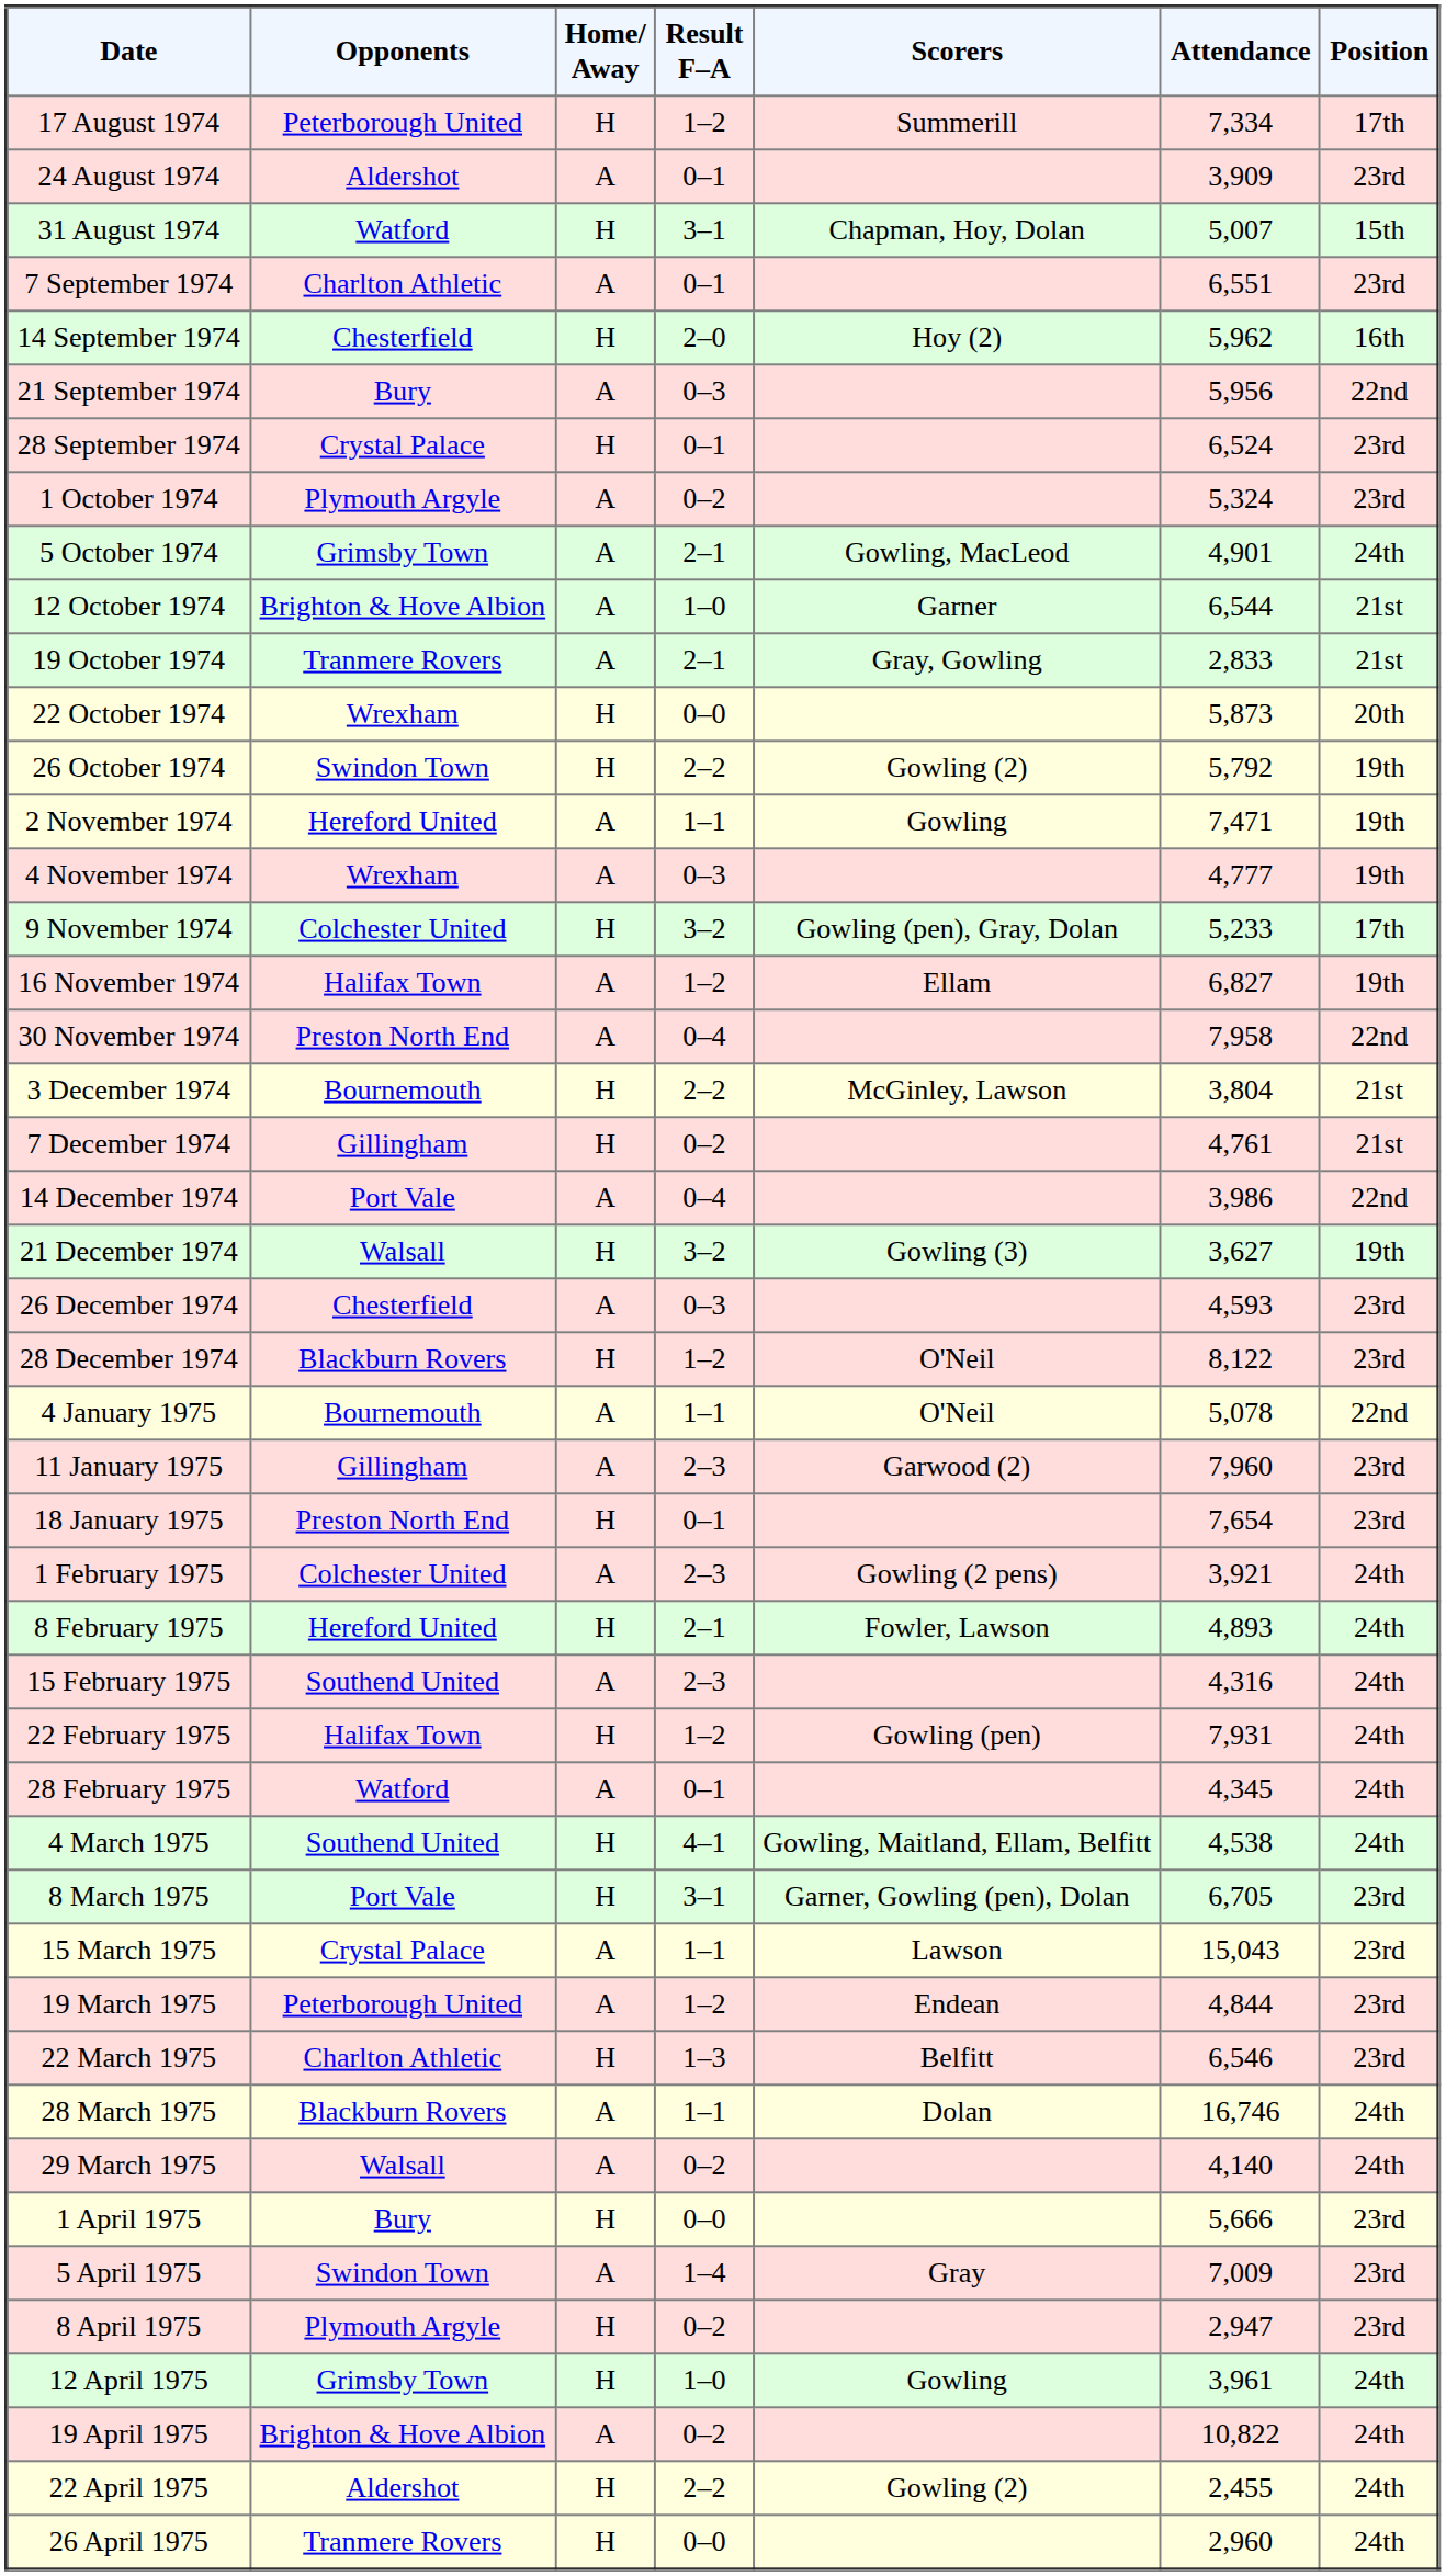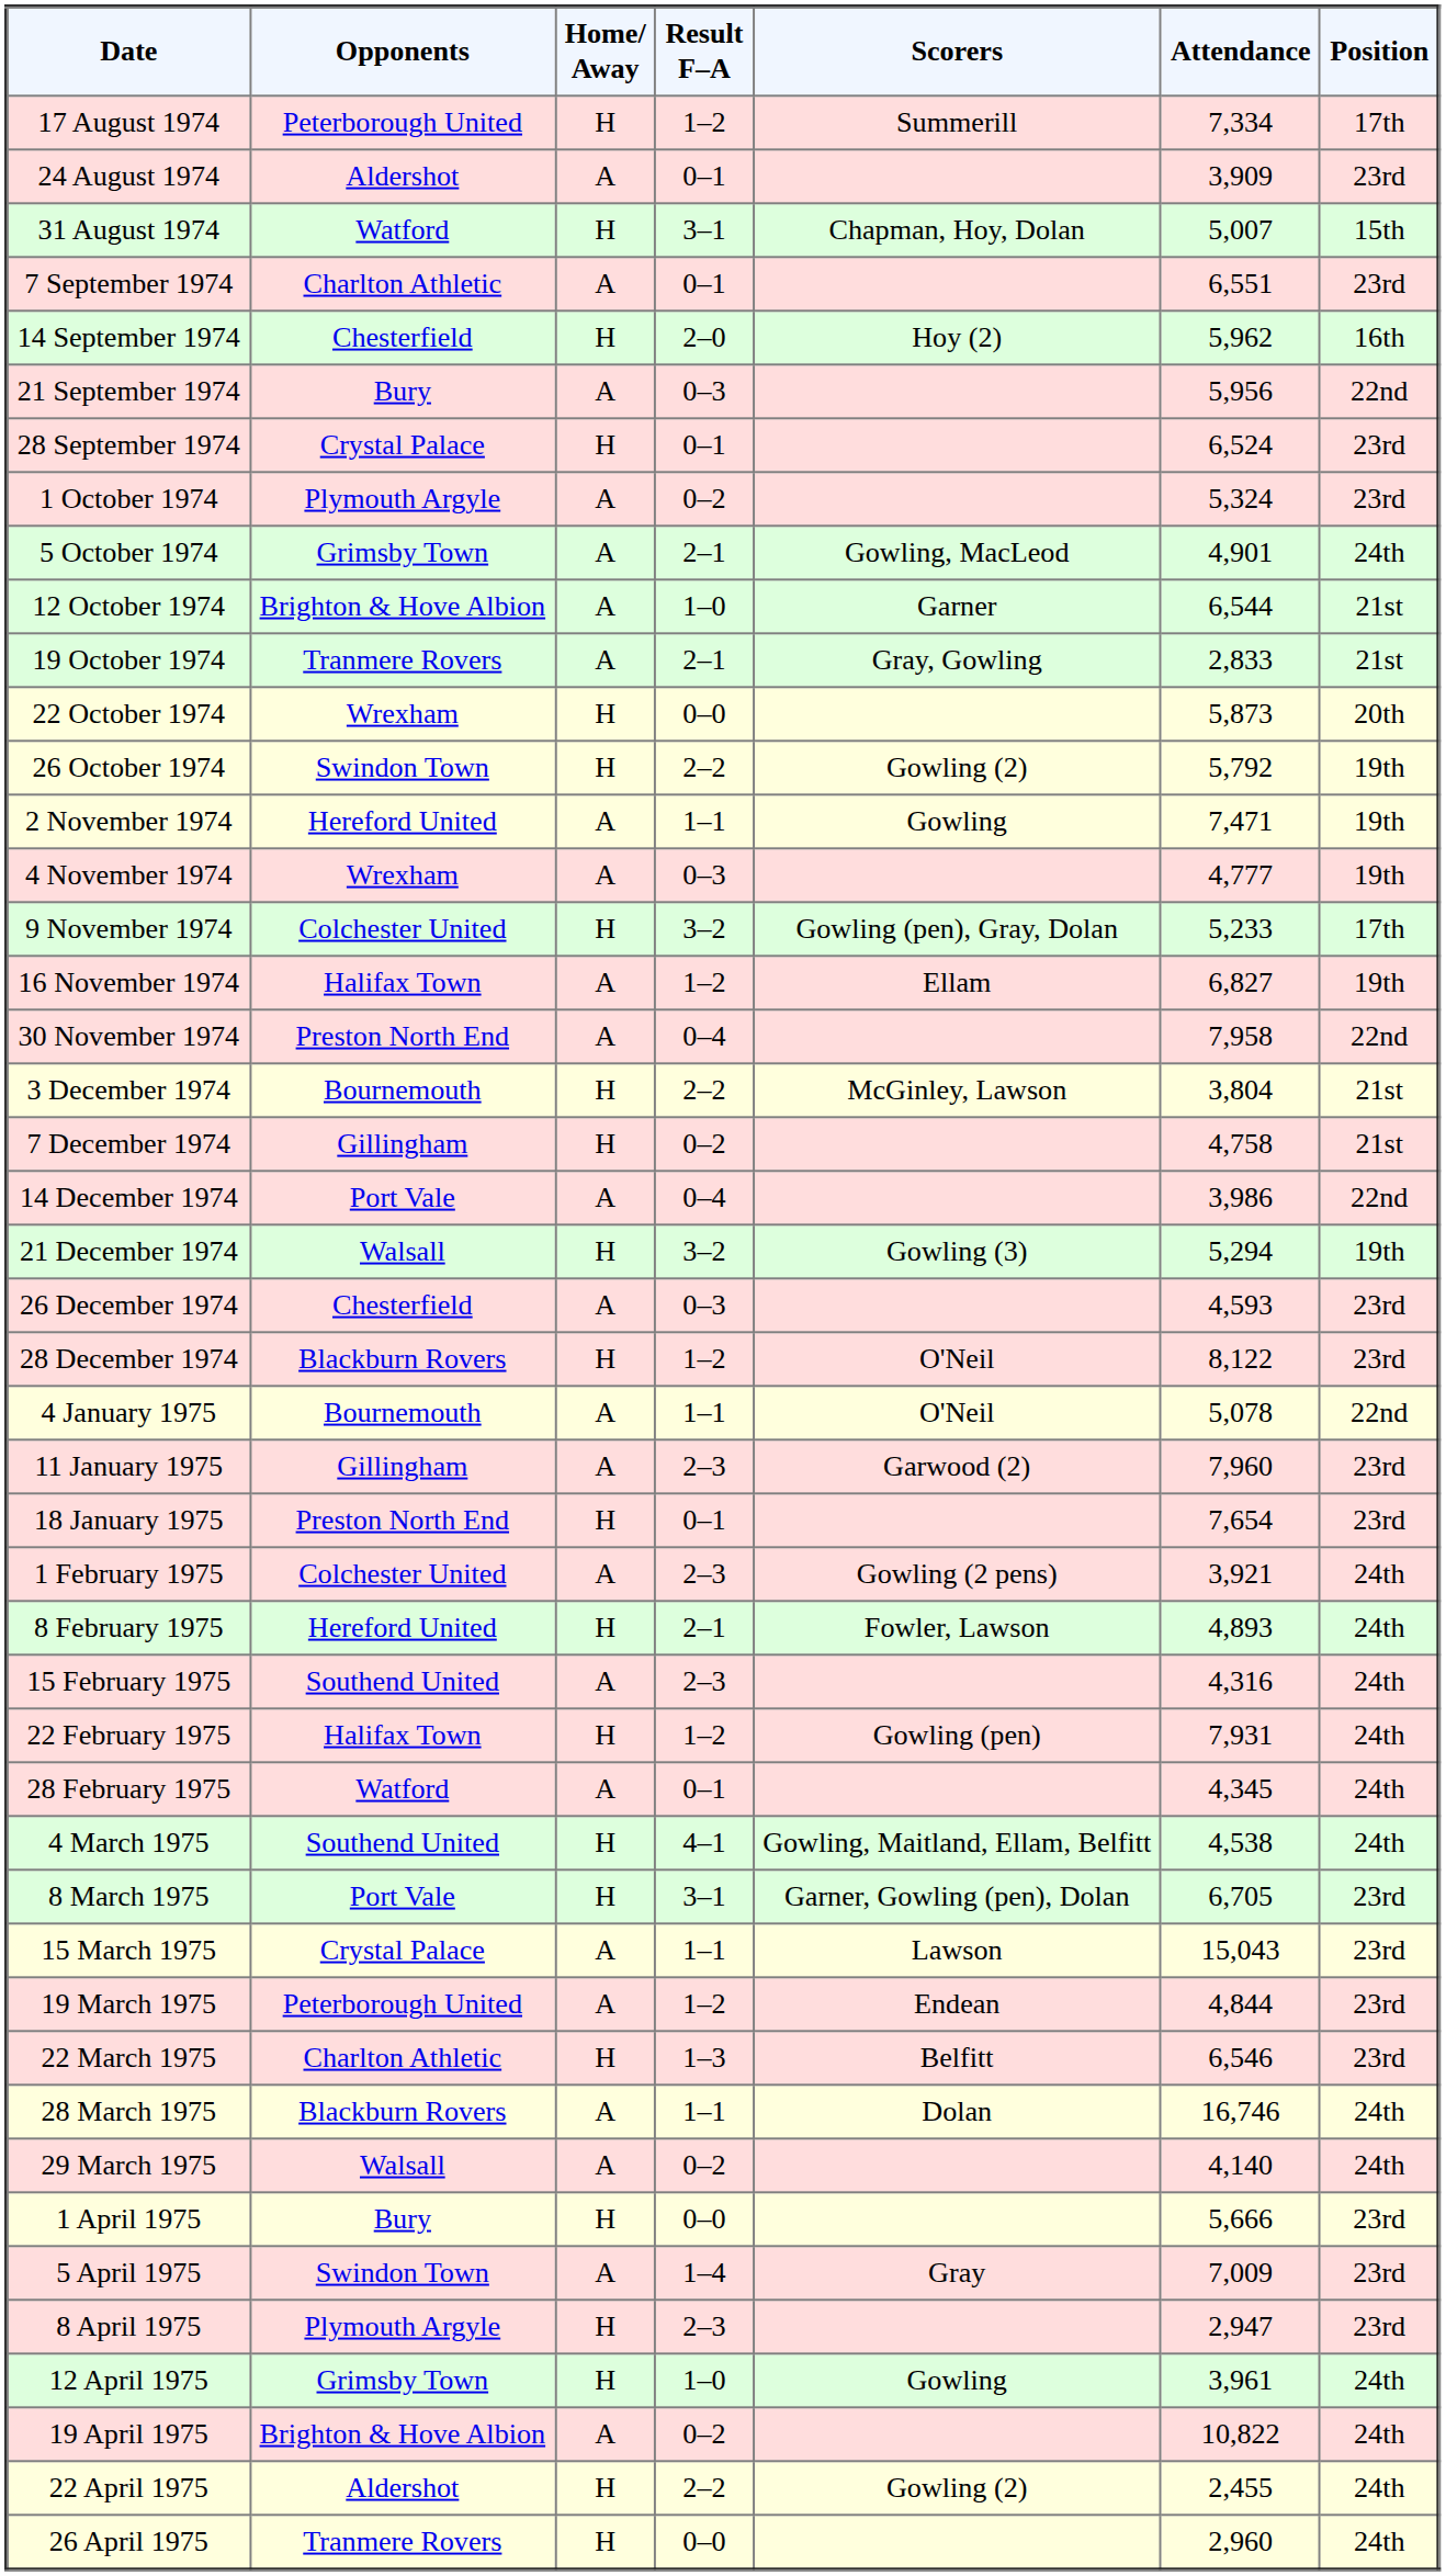 <table border="2" cellpadding="4" style="border-collapse:collapse; text-align:center; font-size:smaller;">
 <tr style="background:#f0f6ff;">
 <th><strong>Date</strong></th>
 <th><strong>Opponents</strong></th>
 <th><strong>Home/<br>Away</strong></th>
 <th><strong>Result<br>F–A</strong></th>
 <th><strong>Scorers</strong></th>
 <th><strong>Attendance</strong></th>
 <th><strong>Position</strong></th>
 </tr>
 <tr bgcolor="#ffdddd">
 <td>17 August 1974</td>
 <td><a href='#'>Peterborough United</a></td>
 <td>H</td>
 <td>1–2</td>
 <td>Summerill</td>
 <td>7,334</td>
 <td>17th</td>
 </tr>
 <tr bgcolor="#ffdddd">
 <td>24 August 1974</td>
 <td><a href='#'>Aldershot</a></td>
 <td>A</td>
 <td>0–1</td>
 <td></td>
 <td>3,909</td>
 <td>23rd</td>
 </tr>
 <tr bgcolor="#ddffdd">
 <td>31 August 1974</td>
 <td><a href='#'>Watford</a></td>
 <td>H</td>
 <td>3–1</td>
 <td>Chapman, Hoy, Dolan</td>
 <td>5,007</td>
 <td>15th</td>
 </tr>
 <tr bgcolor="#ffdddd">
 <td>7 September 1974</td>
 <td><a href='#'>Charlton Athletic</a></td>
 <td>A</td>
 <td>0–1</td>
 <td></td>
 <td>6,551</td>
 <td>23rd</td>
 </tr>
 <tr bgcolor="#ddffdd">
 <td>14 September 1974</td>
 <td><a href='#'>Chesterfield</a></td>
 <td>H</td>
 <td>2–0</td>
 <td>Hoy (2)</td>
 <td>5,962</td>
 <td>16th</td>
 </tr>
 <tr bgcolor="#ffdddd">
 <td>21 September 1974</td>
 <td><a href='#'>Bury</a></td>
 <td>A</td>
 <td>0–3</td>
 <td></td>
 <td>5,956</td>
 <td>22nd</td>
 </tr>
 <tr bgcolor="#ffdddd">
 <td>28 September 1974</td>
 <td><a href='#'>Crystal Palace</a></td>
 <td>H</td>
 <td>0–1</td>
 <td></td>
 <td>6,524</td>
 <td>23rd</td>
 </tr>
 <tr bgcolor="#ffdddd">
 <td>1 October 1974</td>
 <td><a href='#'>Plymouth Argyle</a></td>
 <td>A</td>
 <td>0–2</td>
 <td></td>
 <td>5,324</td>
 <td>23rd</td>
 </tr>
 <tr bgcolor="#ddffdd">
 <td>5 October 1974</td>
 <td><a href='#'>Grimsby Town</a></td>
 <td>A</td>
 <td>2–1</td>
 <td>Gowling, MacLeod</td>
 <td>4,901</td>
 <td>24th</td>
 </tr>
 <tr bgcolor="#ddffdd">
 <td>12 October 1974</td>
 <td><a href='#'>Brighton & Hove Albion</a></td>
 <td>A</td>
 <td>1–0</td>
 <td>Garner</td>
 <td>6,544</td>
 <td>21st</td>
 </tr>
 <tr bgcolor="#ddffdd">
 <td>19 October 1974</td>
 <td><a href='#'>Tranmere Rovers</a></td>
 <td>A</td>
 <td>2–1</td>
 <td>Gray, Gowling</td>
 <td>2,833</td>
 <td>21st</td>
 </tr>
 <tr bgcolor="#ffffdd">
 <td>22 October 1974</td>
 <td><a href='#'>Wrexham</a></td>
 <td>H</td>
 <td>0–0</td>
 <td></td>
 <td>5,873</td>
 <td>20th</td>
 </tr>
 <tr bgcolor="#ffffdd">
 <td>26 October 1974</td>
 <td><a href='#'>Swindon Town</a></td>
 <td>H</td>
 <td>2–2</td>
 <td>Gowling (2)</td>
 <td>5,792</td>
 <td>19th</td>
 </tr>
 <tr bgcolor="#ffffdd">
 <td>2 November 1974</td>
 <td><a href='#'>Hereford United</a></td>
 <td>A</td>
 <td>1–1</td>
 <td>Gowling</td>
 <td>7,471</td>
 <td>19th</td>
 </tr>
 <tr bgcolor="#ffdddd">
 <td>4 November 1974</td>
 <td><a href='#'>Wrexham</a></td>
 <td>A</td>
 <td>0–3</td>
 <td></td>
 <td>4,777</td>
 <td>19th</td>
 </tr>
 <tr bgcolor="#ddffdd">
 <td>9 November 1974</td>
 <td><a href='#'>Colchester United</a></td>
 <td>H</td>
 <td>3–2</td>
 <td>Gowling (pen), Gray, Dolan</td>
 <td>5,233</td>
 <td>17th</td>
 </tr>
 <tr bgcolor="#ffdddd">
 <td>16 November 1974</td>
 <td><a href='#'>Halifax Town</a></td>
 <td>A</td>
 <td>1–2</td>
 <td>Ellam</td>
 <td>6,827</td>
 <td>19th</td>
 </tr>
 <tr bgcolor="#ffdddd">
 <td>30 November 1974</td>
 <td><a href='#'>Preston North End</a></td>
 <td>A</td>
 <td>0–4</td>
 <td></td>
 <td>7,958</td>
 <td>22nd</td>
 </tr>
 <tr bgcolor="#ffffdd">
 <td>3 December 1974</td>
 <td><a href='#'>Bournemouth</a></td>
 <td>H</td>
 <td>2–2</td>
 <td>McGinley, Lawson</td>
 <td>3,804</td>
 <td>21st</td>
 </tr>
 <tr bgcolor="#ffdddd">
 <td>7 December 1974</td>
 <td><a href='#'>Gillingham</a></td>
 <td>H</td>
 <td>0–2</td>
 <td></td>
-<td>4,761</td>
+<td>4,758</td>
 <td>21st</td>
 </tr>
 <tr bgcolor="#ffdddd">
 <td>14 December 1974</td>
 <td><a href='#'>Port Vale</a></td>
 <td>A</td>
 <td>0–4</td>
 <td></td>
 <td>3,986</td>
 <td>22nd</td>
 </tr>
 <tr bgcolor="#ddffdd">
 <td>21 December 1974</td>
 <td><a href='#'>Walsall</a></td>
 <td>H</td>
 <td>3–2</td>
 <td>Gowling (3)</td>
-<td>3,627</td>
+<td>5,294</td>
 <td>19th</td>
 </tr>
 <tr bgcolor="#ffdddd">
 <td>26 December 1974</td>
 <td><a href='#'>Chesterfield</a></td>
 <td>A</td>
 <td>0–3</td>
 <td></td>
 <td>4,593</td>
 <td>23rd</td>
 </tr>
 <tr bgcolor="#ffdddd">
 <td>28 December 1974</td>
 <td><a href='#'>Blackburn Rovers</a></td>
 <td>H</td>
 <td>1–2</td>
 <td>O'Neil</td>
 <td>8,122</td>
 <td>23rd</td>
 </tr>
 <tr bgcolor="#ffffdd">
 <td>4 January 1975</td>
 <td><a href='#'>Bournemouth</a></td>
 <td>A</td>
 <td>1–1</td>
 <td>O'Neil</td>
 <td>5,078</td>
 <td>22nd</td>
 </tr>
 <tr bgcolor="#ffdddd">
 <td>11 January 1975</td>
 <td><a href='#'>Gillingham</a></td>
 <td>A</td>
 <td>2–3</td>
 <td>Garwood (2)</td>
 <td>7,960</td>
 <td>23rd</td>
 </tr>
 <tr bgcolor="#ffdddd">
 <td>18 January 1975</td>
 <td><a href='#'>Preston North End</a></td>
 <td>H</td>
 <td>0–1</td>
 <td></td>
 <td>7,654</td>
 <td>23rd</td>
 </tr>
 <tr bgcolor="#ffdddd">
 <td>1 February 1975</td>
 <td><a href='#'>Colchester United</a></td>
 <td>A</td>
 <td>2–3</td>
 <td>Gowling (2 pens)</td>
 <td>3,921</td>
 <td>24th</td>
 </tr>
 <tr bgcolor="#ddffdd">
 <td>8 February 1975</td>
 <td><a href='#'>Hereford United</a></td>
 <td>H</td>
 <td>2–1</td>
 <td>Fowler, Lawson</td>
 <td>4,893</td>
 <td>24th</td>
 </tr>
 <tr bgcolor="#ffdddd">
 <td>15 February 1975</td>
 <td><a href='#'>Southend United</a></td>
 <td>A</td>
 <td>2–3</td>
 <td></td>
 <td>4,316</td>
 <td>24th</td>
 </tr>
 <tr bgcolor="#ffdddd">
 <td>22 February 1975</td>
 <td><a href='#'>Halifax Town</a></td>
 <td>H</td>
 <td>1–2</td>
 <td>Gowling (pen)</td>
 <td>7,931</td>
 <td>24th</td>
 </tr>
 <tr bgcolor="#ffdddd">
 <td>28 February 1975</td>
 <td><a href='#'>Watford</a></td>
 <td>A</td>
 <td>0–1</td>
 <td></td>
 <td>4,345</td>
 <td>24th</td>
 </tr>
 <tr bgcolor="#ddffdd">
 <td>4 March 1975</td>
 <td><a href='#'>Southend United</a></td>
 <td>H</td>
 <td>4–1</td>
 <td>Gowling, Maitland, Ellam, Belfitt</td>
 <td>4,538</td>
 <td>24th</td>
 </tr>
 <tr bgcolor="#ddffdd">
 <td>8 March 1975</td>
 <td><a href='#'>Port Vale</a></td>
 <td>H</td>
 <td>3–1</td>
 <td>Garner, Gowling (pen), Dolan</td>
 <td>6,705</td>
 <td>23rd</td>
 </tr>
 <tr bgcolor="#ffffdd">
 <td>15 March 1975</td>
 <td><a href='#'>Crystal Palace</a></td>
 <td>A</td>
 <td>1–1</td>
 <td>Lawson</td>
 <td>15,043</td>
 <td>23rd</td>
 </tr>
 <tr bgcolor="#ffdddd">
 <td>19 March 1975</td>
 <td><a href='#'>Peterborough United</a></td>
 <td>A</td>
 <td>1–2</td>
 <td>Endean</td>
 <td>4,844</td>
 <td>23rd</td>
 </tr>
 <tr bgcolor="#ffdddd">
 <td>22 March 1975</td>
 <td><a href='#'>Charlton Athletic</a></td>
 <td>H</td>
 <td>1–3</td>
 <td>Belfitt</td>
 <td>6,546</td>
 <td>23rd</td>
 </tr>
 <tr bgcolor="#ffffdd">
 <td>28 March 1975</td>
 <td><a href='#'>Blackburn Rovers</a></td>
 <td>A</td>
 <td>1–1</td>
 <td>Dolan</td>
 <td>16,746</td>
 <td>24th</td>
 </tr>
 <tr bgcolor="#ffdddd">
 <td>29 March 1975</td>
 <td><a href='#'>Walsall</a></td>
 <td>A</td>
 <td>0–2</td>
 <td></td>
 <td>4,140</td>
 <td>24th</td>
 </tr>
 <tr bgcolor="#ffffdd">
 <td>1 April 1975</td>
 <td><a href='#'>Bury</a></td>
 <td>H</td>
 <td>0–0</td>
 <td></td>
 <td>5,666</td>
 <td>23rd</td>
 </tr>
 <tr bgcolor="#ffdddd">
 <td>5 April 1975</td>
 <td><a href='#'>Swindon Town</a></td>
 <td>A</td>
 <td>1–4</td>
 <td>Gray</td>
 <td>7,009</td>
 <td>23rd</td>
 </tr>
 <tr bgcolor="#ffdddd">
 <td>8 April 1975</td>
 <td><a href='#'>Plymouth Argyle</a></td>
 <td>H</td>
-<td>0–2</td>
+<td>2–3</td>
 <td></td>
 <td>2,947</td>
 <td>23rd</td>
 </tr>
 <tr bgcolor="#ddffdd">
 <td>12 April 1975</td>
 <td><a href='#'>Grimsby Town</a></td>
 <td>H</td>
 <td>1–0</td>
 <td>Gowling</td>
 <td>3,961</td>
 <td>24th</td>
 </tr>
 <tr bgcolor="#ffdddd">
 <td>19 April 1975</td>
 <td><a href='#'>Brighton & Hove Albion</a></td>
 <td>A</td>
 <td>0–2</td>
 <td></td>
 <td>10,822</td>
 <td>24th</td>
 </tr>
 <tr bgcolor="#ffffdd">
 <td>22 April 1975</td>
 <td><a href='#'>Aldershot</a></td>
 <td>H</td>
 <td>2–2</td>
 <td>Gowling (2)</td>
 <td>2,455</td>
 <td>24th</td>
 </tr>
 <tr bgcolor="#ffffdd">
 <td>26 April 1975</td>
 <td><a href='#'>Tranmere Rovers</a></td>
 <td>H</td>
 <td>0–0</td>
 <td></td>
 <td>2,960</td>
 <td>24th</td>
 </tr>
 </table>
